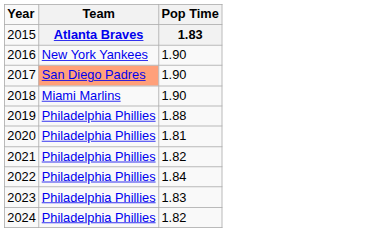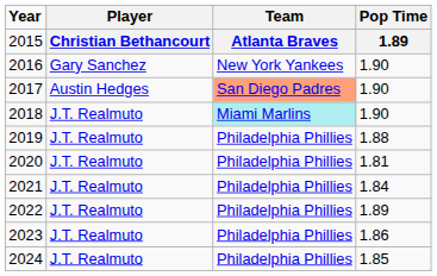 <table class="wikitable">
 <tr>
 <td><strong>Year</strong></td>
+<th>Player</th>
 <th>Team</th>
 <th>Pop Time</th>
 </tr>
 <tr>
 <td>2015</td>
+<th><a href='#'>Christian Bethancourt</a></th>
 <th><a href='#'>Atlanta Braves</a></th>
-<th>1.83</th>
+<th>1.89</th>
 </tr>
 <tr>
 <td>2016</td>
+<td><a href='#'>Gary Sanchez</a></td>
 <td><a href='#'>New York Yankees</a></td>
 <td>1.90</td>
 </tr>
 <tr>
 <td>2017</td>
+<td><a href='#'>Austin Hedges</a></td>
 <td style="background: lightsalmon;"><a href='#'>San Diego Padres</a></td>
 <td>1.90</td>
 </tr>
 <tr>
 <td>2018</td>
-<td><a href='#'>Miami Marlins</a></td>
+<td><a href='#'>J.T. Realmuto</a></td>
+<td style="background: paleturquoise;"><a href='#'>Miami Marlins</a></td>
 <td>1.90</td>
 </tr>
 <tr>
 <td>2019</td>
+<td><a href='#'>J.T. Realmuto</a></td>
 <td><a href='#'>Philadelphia Phillies</a></td>
 <td>1.88</td>
 </tr>
 <tr>
 <td>2020</td>
+<td><a href='#'>J.T. Realmuto</a></td>
 <td><a href='#'>Philadelphia Phillies</a></td>
 <td>1.81</td>
 </tr>
 <tr>
 <td>2021</td>
-<td><a href='#'>Philadelphia Phillies</a></td>
-<td>1.82</td>
-</tr>
-<tr>
-<td>2022</td>
+<td><a href='#'>J.T. Realmuto</a></td>
 <td><a href='#'>Philadelphia Phillies</a></td>
 <td>1.84</td>
 </tr>
 <tr>
+<td>2022</td>
+<td><a href='#'>J.T. Realmuto</a></td>
+<td><a href='#'>Philadelphia Phillies</a></td>
+<td>1.89</td>
+</tr>
+<tr>
 <td>2023</td>
+<td><a href='#'>J.T. Realmuto</a></td>
 <td><a href='#'>Philadelphia Phillies</a></td>
-<td>1.83</td>
+<td>1.86</td>
 </tr>
 <tr>
 <td>2024</td>
+<td><a href='#'>J.T. Realmuto</a></td>
 <td><a href='#'>Philadelphia Phillies</a></td>
-<td>1.82</td>
+<td>1.85</td>
 </tr>
 </table>
